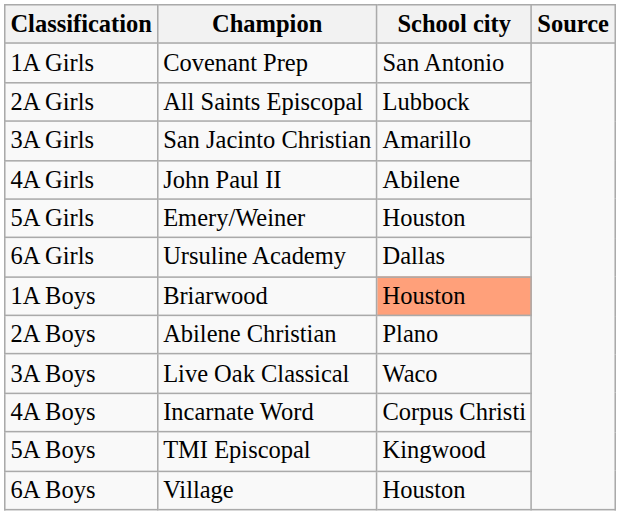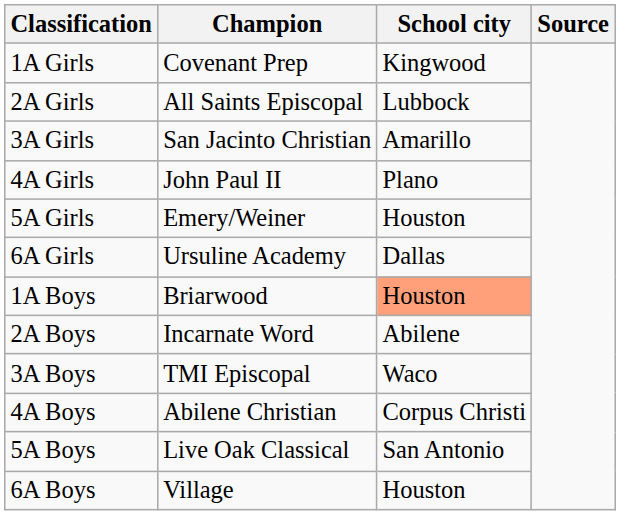 <table class="wikitable">
 <tr>
 <th>Classification</th>
 <th>Champion</th>
 <th>School city</th>
 <th>Source</th>
 </tr>
 <tr>
 <td>1A Girls</td>
 <td>Covenant Prep</td>
-<td>San Antonio</td>
+<td>Kingwood</td>
 <td rowspan="12"></td>
 </tr>
 <tr>
 <td>2A Girls</td>
 <td>All Saints Episcopal</td>
 <td>Lubbock</td>
 </tr>
 <tr>
 <td>3A Girls</td>
 <td>San Jacinto Christian</td>
 <td>Amarillo</td>
 </tr>
 <tr>
 <td>4A Girls</td>
 <td>John Paul II</td>
-<td>Abilene</td>
+<td>Plano</td>
 </tr>
 <tr>
 <td>5A Girls</td>
 <td>Emery/Weiner</td>
 <td>Houston</td>
 </tr>
 <tr>
 <td>6A Girls</td>
 <td>Ursuline Academy</td>
 <td>Dallas</td>
 </tr>
 <tr>
 <td>1A Boys</td>
 <td>Briarwood</td>
 <td style="background: lightsalmon;">Houston</td>
 </tr>
 <tr>
 <td>2A Boys</td>
-<td>Abilene Christian</td>
-<td>Plano</td>
+<td>Incarnate Word</td>
+<td>Abilene</td>
 </tr>
 <tr>
 <td>3A Boys</td>
-<td>Live Oak Classical</td>
+<td>TMI Episcopal</td>
 <td>Waco</td>
 </tr>
 <tr>
 <td>4A Boys</td>
-<td>Incarnate Word</td>
+<td>Abilene Christian</td>
 <td>Corpus Christi</td>
 </tr>
 <tr>
 <td>5A Boys</td>
-<td>TMI Episcopal</td>
-<td>Kingwood</td>
+<td>Live Oak Classical</td>
+<td>San Antonio</td>
 </tr>
 <tr>
 <td>6A Boys</td>
 <td>Village</td>
 <td>Houston</td>
 </tr>
 </table>
